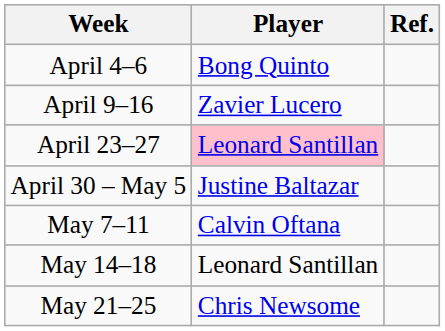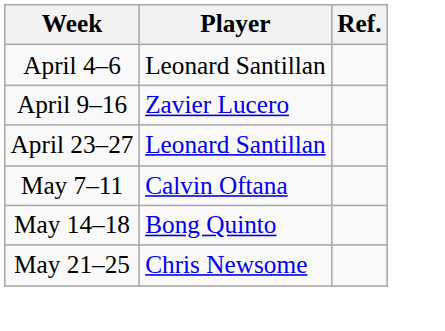 <table class="wikitable" border="1">
 <tr>
 <th>Week</th>
 <th>Player</th>
 <th>Ref.</th>
 </tr>
 <tr>
 <td align=center>April 4–6</td>
-<td><a href='#'>Bong Quinto</a> </td>
+<td>Leonard Santillan </td>
 <td align=center></td>
 </tr>
 <tr>
 <td align=center>April 9–16</td>
 <td><a href='#'>Zavier Lucero</a> </td>
 <td align=center></td>
 </tr>
 <tr>
 <td align=center>April 23–27</td>
-<td style="background: pink;"><a href='#'>Leonard Santillan</a> </td>
-<td align=center></td>
-</tr>
-<tr>
-<td align=center>April 30 – May 5</td>
-<td><a href='#'>Justine Baltazar</a> </td>
+<td><a href='#'>Leonard Santillan</a> </td>
 <td align=center></td>
 </tr>
 <tr>
 <td align=center>May 7–11</td>
 <td><a href='#'>Calvin Oftana</a> </td>
 <td align=center></td>
 </tr>
 <tr>
 <td align=center>May 14–18</td>
-<td>Leonard Santillan </td>
+<td><a href='#'>Bong Quinto</a> </td>
 <td align=center></td>
 </tr>
 <tr>
 <td align=center>May 21–25</td>
 <td><a href='#'>Chris Newsome</a> </td>
 <td align=center></td>
 </tr>
 </table>
